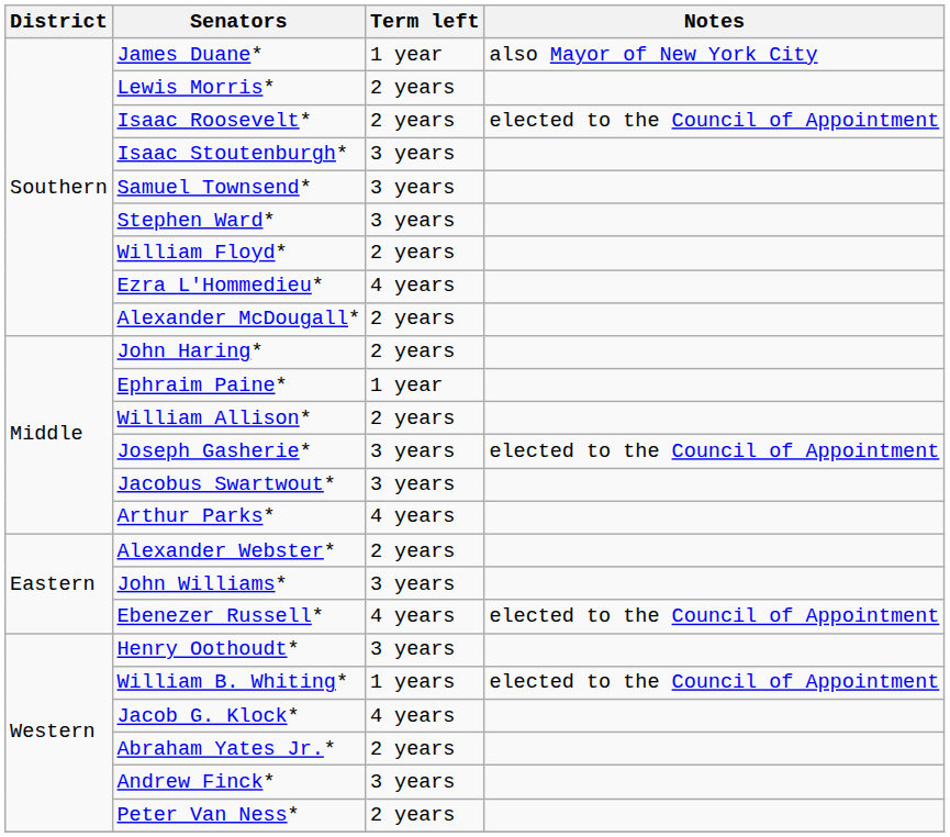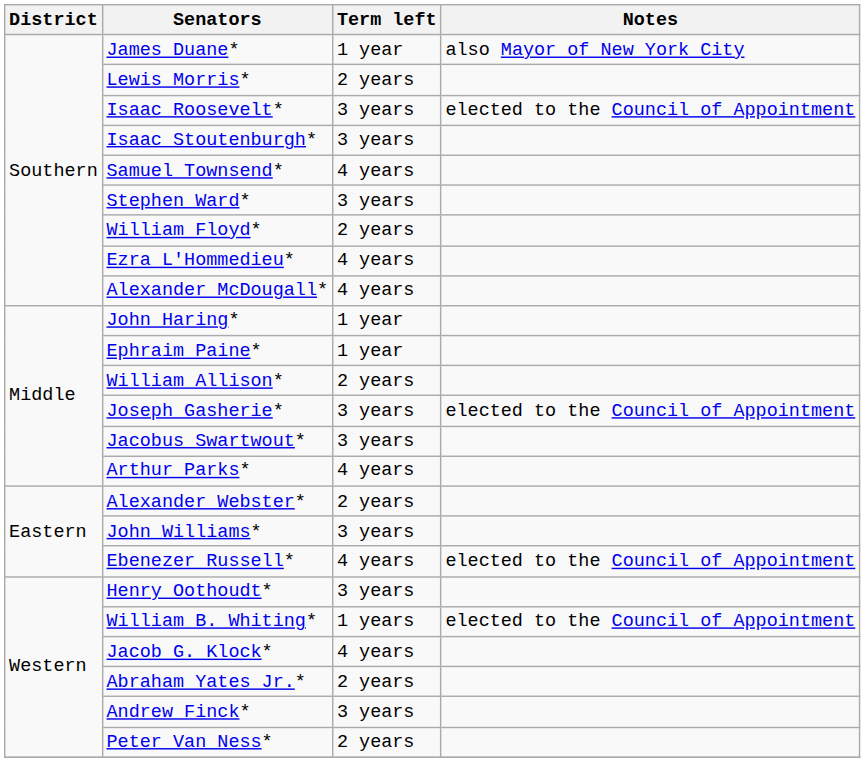 <table class=wikitable>
 <tr>
 <th>District</th>
 <th>Senators</th>
 <th>Term left</th>
 <th>Notes</th>
 </tr>
 <tr>
 <td rowspan="9">Southern</td>
 <td><a href='#'>James Duane</a>*</td>
 <td>1 year</td>
 <td>also <a href='#'>Mayor of New York City</a></td>
 </tr>
 <tr>
 <td><a href='#'>Lewis Morris</a>*</td>
 <td>2 years</td>
 <td></td>
 </tr>
 <tr>
 <td><a href='#'>Isaac Roosevelt</a>*</td>
-<td>2 years</td>
+<td>3 years</td>
 <td>elected to the <a href='#'>Council of Appointment</a></td>
 </tr>
 <tr>
 <td><a href='#'>Isaac Stoutenburgh</a>*</td>
 <td>3 years</td>
 <td></td>
 </tr>
 <tr>
 <td><a href='#'>Samuel Townsend</a>*</td>
-<td>3 years</td>
+<td>4 years</td>
 <td></td>
 </tr>
 <tr>
 <td><a href='#'>Stephen Ward</a>*</td>
 <td>3 years</td>
 <td></td>
 </tr>
 <tr>
 <td><a href='#'>William Floyd</a>*</td>
 <td>2 years</td>
 <td></td>
 </tr>
 <tr>
 <td><a href='#'>Ezra L'Hommedieu</a>*</td>
 <td>4 years</td>
 <td></td>
 </tr>
 <tr>
 <td><a href='#'>Alexander McDougall</a>*</td>
-<td>2 years</td>
+<td>4 years</td>
 <td></td>
 </tr>
 <tr>
 <td rowspan="6">Middle</td>
 <td><a href='#'>John Haring</a>*</td>
-<td>2 years</td>
+<td>1 year</td>
 <td></td>
 </tr>
 <tr>
 <td><a href='#'>Ephraim Paine</a>*</td>
 <td>1 year</td>
 <td></td>
 </tr>
 <tr>
 <td><a href='#'>William Allison</a>*</td>
 <td>2 years</td>
 <td></td>
 </tr>
 <tr>
 <td><a href='#'>Joseph Gasherie</a>*</td>
 <td>3 years</td>
 <td>elected to the <a href='#'>Council of Appointment</a></td>
 </tr>
 <tr>
 <td><a href='#'>Jacobus Swartwout</a>*</td>
 <td>3 years</td>
 <td></td>
 </tr>
 <tr>
 <td><a href='#'>Arthur Parks</a>*</td>
 <td>4 years</td>
 <td></td>
 </tr>
 <tr>
 <td rowspan="3">Eastern</td>
 <td><a href='#'>Alexander Webster</a>*</td>
 <td>2 years</td>
 <td></td>
 </tr>
 <tr>
 <td><a href='#'>John Williams</a>*</td>
 <td>3 years</td>
 <td></td>
 </tr>
 <tr>
 <td><a href='#'>Ebenezer Russell</a>*</td>
 <td>4 years</td>
 <td>elected to the <a href='#'>Council of Appointment</a></td>
 </tr>
 <tr>
 <td rowspan="6">Western</td>
 <td><a href='#'>Henry Oothoudt</a>*</td>
 <td>3 years</td>
 <td></td>
 </tr>
 <tr>
 <td><a href='#'>William B. Whiting</a>*</td>
 <td>1 years</td>
 <td>elected to the <a href='#'>Council of Appointment</a></td>
 </tr>
 <tr>
 <td><a href='#'>Jacob G. Klock</a>*</td>
 <td>4 years</td>
 <td></td>
 </tr>
 <tr>
 <td><a href='#'>Abraham Yates Jr.</a>*</td>
 <td>2 years</td>
 <td></td>
 </tr>
 <tr>
 <td><a href='#'>Andrew Finck</a>*</td>
 <td>3 years</td>
 <td></td>
 </tr>
 <tr>
 <td><a href='#'>Peter Van Ness</a>*</td>
 <td>2 years</td>
 <td></td>
 </tr>
 <tr>
 </tr>
 </table>
